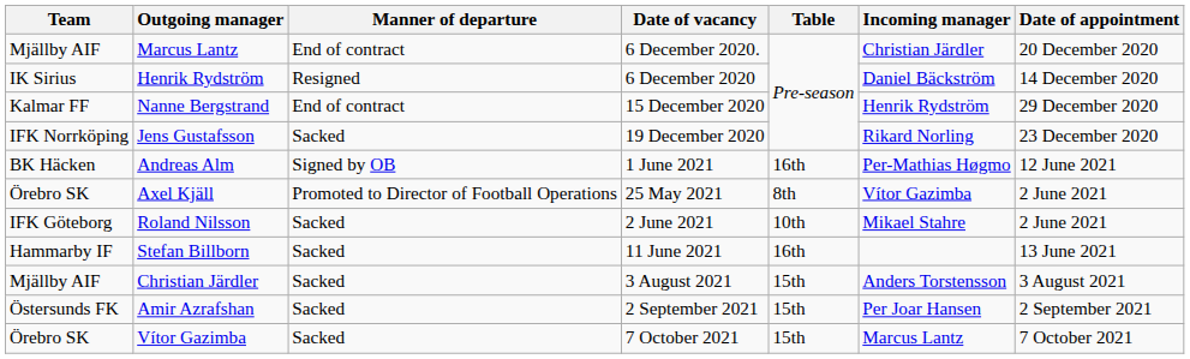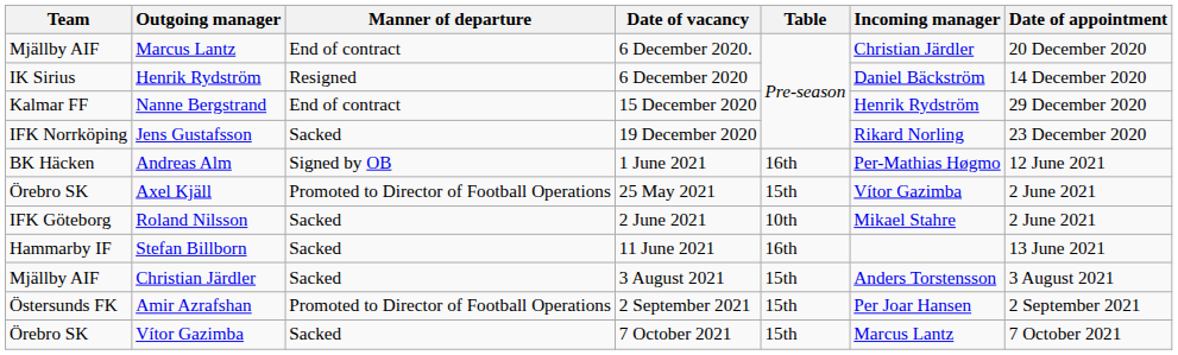 <table class="wikitable">
 <tr>
 <th>Team</th>
 <th>Outgoing manager</th>
 <th>Manner of departure</th>
 <th>Date of vacancy</th>
 <th>Table</th>
 <th>Incoming manager</th>
 <th>Date of appointment</th>
 </tr>
 <tr>
 <td>Mjällby AIF</td>
 <td> <a href='#'>Marcus Lantz</a></td>
 <td>End of contract</td>
 <td>6 December 2020.</td>
 <td rowspan=4><em>Pre-season</em></td>
 <td> <a href='#'>Christian Järdler</a></td>
 <td>20 December 2020</td>
 </tr>
 <tr>
 <td>IK Sirius</td>
 <td> <a href='#'>Henrik Rydström</a></td>
 <td>Resigned</td>
 <td>6 December 2020</td>
 <td> <a href='#'>Daniel Bäckström</a></td>
 <td>14 December 2020</td>
 </tr>
 <tr>
 <td>Kalmar FF</td>
 <td> <a href='#'>Nanne Bergstrand</a></td>
 <td>End of contract</td>
 <td>15 December 2020</td>
 <td> <a href='#'>Henrik Rydström</a></td>
 <td>29 December 2020</td>
 </tr>
 <tr>
 <td>IFK Norrköping</td>
 <td> <a href='#'>Jens Gustafsson</a></td>
 <td>Sacked</td>
 <td>19 December 2020</td>
 <td> <a href='#'>Rikard Norling</a></td>
 <td>23 December 2020</td>
 </tr>
 <tr>
 <td>BK Häcken</td>
 <td> <a href='#'>Andreas Alm</a></td>
 <td>Signed by <a href='#'>OB</a></td>
 <td>1 June 2021</td>
 <td>16th</td>
 <td> <a href='#'>Per-Mathias Høgmo</a></td>
 <td>12 June 2021</td>
 </tr>
 <tr>
 <td>Örebro SK</td>
 <td> <a href='#'>Axel Kjäll</a></td>
 <td>Promoted to Director of Football Operations</td>
 <td>25 May 2021</td>
-<td>8th</td>
+<td>15th</td>
 <td> <a href='#'>Vítor Gazimba</a></td>
 <td>2 June 2021</td>
 </tr>
 <tr>
 <td>IFK Göteborg</td>
 <td> <a href='#'>Roland Nilsson</a></td>
 <td>Sacked</td>
 <td>2 June 2021</td>
 <td>10th</td>
 <td> <a href='#'>Mikael Stahre</a></td>
 <td>2 June 2021</td>
 </tr>
 <tr>
 <td>Hammarby IF</td>
 <td> <a href='#'>Stefan Billborn</a></td>
 <td>Sacked</td>
 <td>11 June 2021</td>
 <td>16th</td>
 <td> </td>
 <td>13 June 2021</td>
 </tr>
 <tr>
 <td>Mjällby AIF</td>
 <td> <a href='#'>Christian Järdler</a></td>
 <td>Sacked</td>
 <td>3 August 2021</td>
 <td>15th</td>
 <td> <a href='#'> Anders Torstensson</a></td>
 <td>3 August 2021</td>
 </tr>
 <tr>
 <td>Östersunds FK</td>
 <td> <a href='#'>Amir Azrafshan</a></td>
-<td>Sacked</td>
+<td>Promoted to Director of Football Operations</td>
 <td>2 September 2021</td>
 <td>15th</td>
 <td> <a href='#'>Per Joar Hansen</a></td>
 <td>2 September 2021</td>
 </tr>
 <tr>
 <td>Örebro SK</td>
 <td> <a href='#'>Vítor Gazimba</a></td>
 <td>Sacked</td>
 <td>7 October 2021</td>
 <td>15th</td>
 <td> <a href='#'>Marcus Lantz</a></td>
 <td>7 October 2021</td>
 </tr>
 </table>
